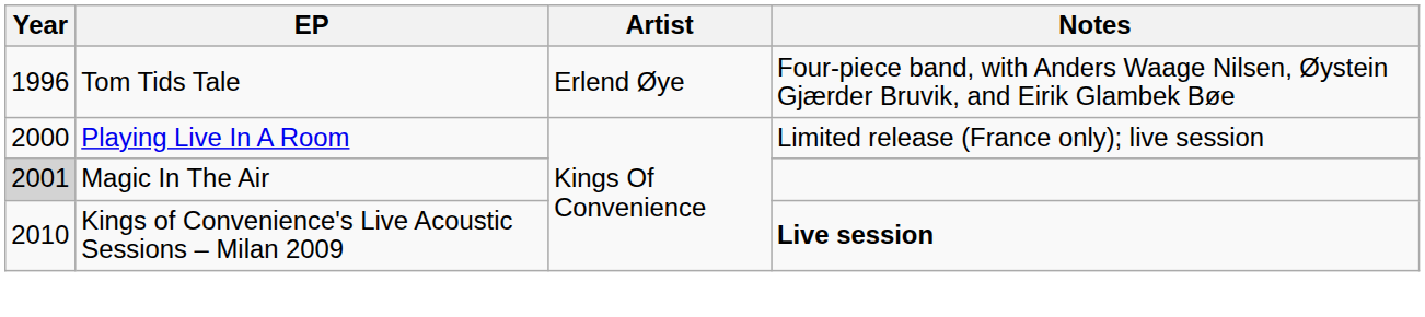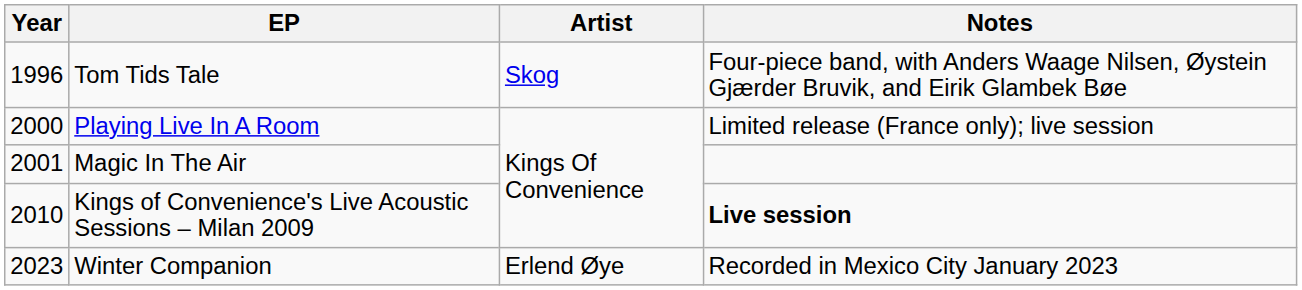 <table class="wikitable">
 <tr style="font-weight:bold;">
 <th>Year</th>
 <th>EP</th>
 <th>Artist</th>
 <th>Notes</th>
 </tr>
 <tr>
 <td>1996</td>
 <td>Tom Tids Tale</td>
-<td>Erlend Øye</td>
+<td><a href='#'>Skog</a></td>
 <td>Four-piece band, with Anders Waage Nilsen, Øystein Gjærder Bruvik, and Eirik Glambek Bøe</td>
 </tr>
 <tr>
 <td>2000</td>
 <td><a href='#'>Playing Live In A Room</a></td>
 <td rowspan="3">Kings Of Convenience</td>
 <td>Limited release (France only); live session</td>
 </tr>
 <tr>
-<td style="background: lightgrey;">2001</td>
+<td>2001</td>
 <td>Magic In The Air</td>
 <td></td>
 </tr>
 <tr>
 <td>2010</td>
 <td>Kings of Convenience's Live Acoustic Sessions – Milan 2009</td>
 <td><strong>Live session</strong></td>
 </tr>
+<tr>
+<td>2023</td>
+<td>Winter Companion</td>
+<td>Erlend Øye</td>
+<td>Recorded in Mexico City January 2023</td>
+</tr>
 </table>
